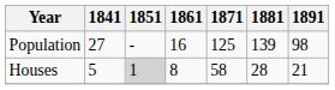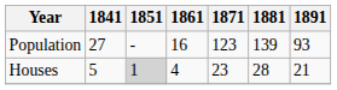 <table class="wikitable">
 <tr>
 <th>Year</th>
 <th>1841</th>
 <th>1851</th>
 <th>1861</th>
 <th>1871</th>
 <th>1881</th>
 <th>1891</th>
 </tr>
 <tr>
 <td>Population</td>
 <td>27</td>
 <td>-</td>
 <td>16</td>
-<td>125</td>
+<td>123</td>
 <td>139</td>
-<td>98</td>
+<td>93</td>
 </tr>
 <tr>
 <td>Houses</td>
 <td>5</td>
 <td style="background: lightgrey;">1</td>
-<td>8</td>
-<td>58</td>
+<td>4</td>
+<td>23</td>
 <td>28</td>
 <td>21</td>
 </tr>
 <tr>
 </tr>
 </table>
